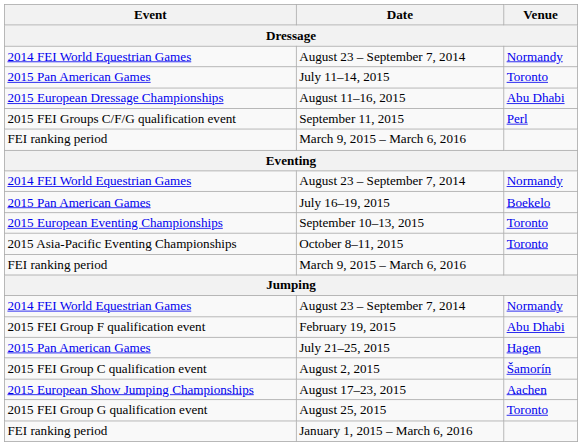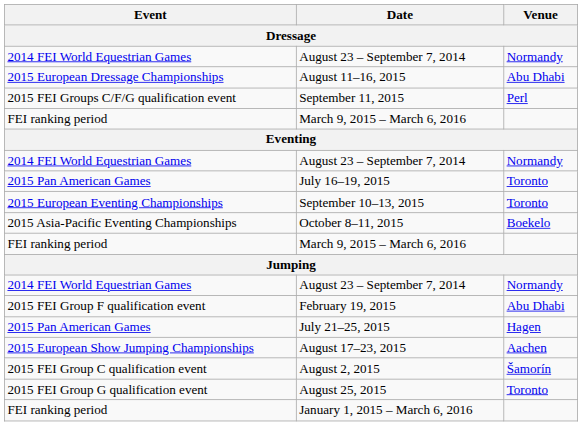 <table class="wikitable" style="width:700px;">
 <tr>
 <th>Event</th>
 <th>Date</th>
 <th>Venue</th>
 </tr>
 <tr>
 <th colspan=3>Dressage</th>
 </tr>
 <tr>
 <td><a href='#'>2014 FEI World Equestrian Games</a></td>
 <td>August 23 – September 7, 2014</td>
 <td> <a href='#'>Normandy</a></td>
-</tr>
-<tr>
-<td><a href='#'>2015 Pan American Games</a></td>
-<td>July 11–14, 2015</td>
-<td> <a href='#'>Toronto</a></td>
 </tr>
 <tr>
 <td><a href='#'>2015 European Dressage Championships</a></td>
 <td>August 11–16, 2015</td>
 <td> <a href='#'>Abu Dhabi</a></td>
 </tr>
 <tr>
 <td>2015 FEI Groups C/F/G qualification event</td>
 <td>September 11, 2015</td>
 <td> <a href='#'>Perl</a></td>
 </tr>
 <tr>
 <td>FEI ranking period</td>
 <td>March 9, 2015 – March 6, 2016</td>
 <td></td>
 </tr>
 <tr>
 <th colspan=3>Eventing</th>
 </tr>
 <tr>
 <td><a href='#'>2014 FEI World Equestrian Games</a></td>
 <td>August 23 – September 7, 2014</td>
 <td> <a href='#'>Normandy</a></td>
 </tr>
 <tr>
 <td><a href='#'>2015 Pan American Games</a></td>
 <td>July 16–19, 2015</td>
-<td> <a href='#'>Boekelo</a></td>
+<td> <a href='#'>Toronto</a></td>
 </tr>
 <tr>
 <td><a href='#'>2015 European Eventing Championships</a></td>
 <td>September 10–13, 2015</td>
 <td> <a href='#'>Toronto</a></td>
 </tr>
 <tr>
 <td>2015 Asia-Pacific Eventing Championships</td>
 <td>October 8–11, 2015</td>
-<td> <a href='#'>Toronto</a></td>
+<td> <a href='#'>Boekelo</a></td>
 </tr>
 <tr>
 <td>FEI ranking period</td>
 <td>March 9, 2015 – March 6, 2016</td>
 <td></td>
 </tr>
 <tr>
 <th colspan=3>Jumping</th>
 </tr>
 <tr>
 <td><a href='#'>2014 FEI World Equestrian Games</a></td>
 <td>August 23 – September 7, 2014</td>
 <td> <a href='#'>Normandy</a></td>
 </tr>
 <tr>
 <td>2015 FEI Group F qualification event</td>
 <td>February 19, 2015</td>
 <td> <a href='#'>Abu Dhabi</a></td>
 </tr>
 <tr>
 <td><a href='#'>2015 Pan American Games</a></td>
 <td>July 21–25, 2015</td>
 <td> <a href='#'>Hagen</a></td>
 </tr>
 <tr>
+<td><a href='#'>2015 European Show Jumping Championships</a></td>
+<td>August 17–23, 2015</td>
+<td> <a href='#'>Aachen</a></td>
+</tr>
+<tr>
 <td>2015 FEI Group C qualification event</td>
 <td>August 2, 2015</td>
 <td> <a href='#'>Šamorín</a></td>
-</tr>
-<tr>
-<td><a href='#'>2015 European Show Jumping Championships</a></td>
-<td>August 17–23, 2015</td>
-<td> <a href='#'>Aachen</a></td>
 </tr>
 <tr>
 <td>2015 FEI Group G qualification event</td>
 <td>August 25, 2015</td>
 <td> <a href='#'>Toronto</a></td>
 </tr>
 <tr>
 <td>FEI ranking period</td>
 <td>January 1, 2015 – March 6, 2016</td>
 <td></td>
 </tr>
 </table>
